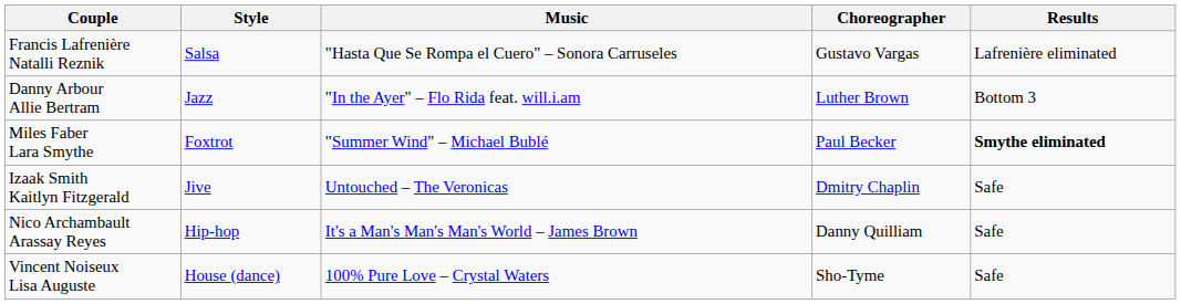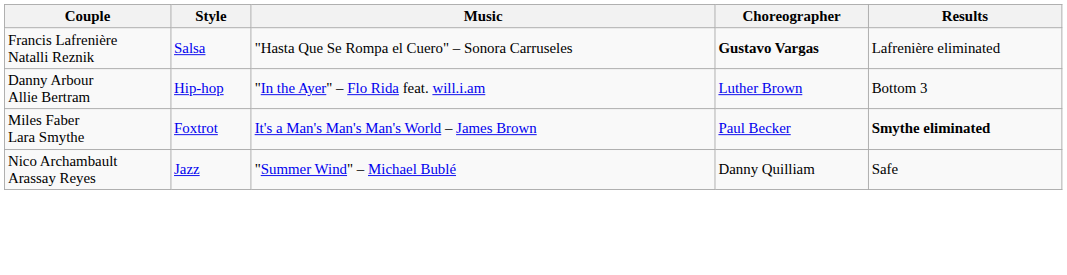 <table class="wikitable" width="90%">
 <tr>
 <th>Couple</th>
 <th>Style</th>
 <th>Music</th>
 <th>Choreographer</th>
 <th>Results</th>
 </tr>
 <tr>
 <td>Francis Lafrenière <br> Natalli Reznik</td>
 <td><a href='#'>Salsa</a></td>
 <td>"Hasta Que Se Rompa el Cuero" – Sonora Carruseles</td>
-<td>Gustavo Vargas</td>
+<td><strong>Gustavo Vargas</strong></td>
 <td>Lafrenière eliminated</td>
 </tr>
 <tr>
 <td>Danny Arbour <br> Allie Bertram</td>
-<td><a href='#'>Jazz</a></td>
+<td><a href='#'>Hip-hop</a></td>
 <td>"<a href='#'>In the Ayer</a>" – <a href='#'>Flo Rida</a> feat. <a href='#'>will.i.am</a></td>
 <td><a href='#'>Luther Brown</a></td>
 <td>Bottom 3</td>
 </tr>
 <tr>
 <td>Miles Faber <br> Lara Smythe</td>
 <td><a href='#'>Foxtrot</a></td>
-<td>"<a href='#'>Summer Wind</a>" – <a href='#'>Michael Bublé</a></td>
+<td><a href='#'>It's a Man's Man's Man's World</a> – <a href='#'>James Brown</a></td>
 <td><a href='#'>Paul Becker</a></td>
 <td><strong>Smythe eliminated</strong></td>
 </tr>
 <tr>
-<td>Izaak Smith <br> Kaitlyn Fitzgerald</td>
-<td><a href='#'>Jive</a></td>
-<td><a href='#'>Untouched</a> – <a href='#'>The Veronicas</a></td>
-<td><a href='#'>Dmitry Chaplin</a></td>
-<td>Safe</td>
-</tr>
-<tr>
 <td>Nico Archambault <br> Arassay Reyes</td>
-<td><a href='#'>Hip-hop</a></td>
-<td><a href='#'>It's a Man's Man's Man's World</a> – <a href='#'>James Brown</a></td>
+<td><a href='#'>Jazz</a></td>
+<td>"<a href='#'>Summer Wind</a>" – <a href='#'>Michael Bublé</a></td>
 <td>Danny Quilliam</td>
 <td>Safe</td>
 </tr>
-<tr>
-<td>Vincent Noiseux <br> Lisa Auguste</td>
-<td><a href='#'>House (dance)</a></td>
-<td><a href='#'>100% Pure Love</a> – <a href='#'>Crystal Waters</a></td>
-<td>Sho-Tyme</td>
-<td>Safe</td>
-</tr>
 </table>
